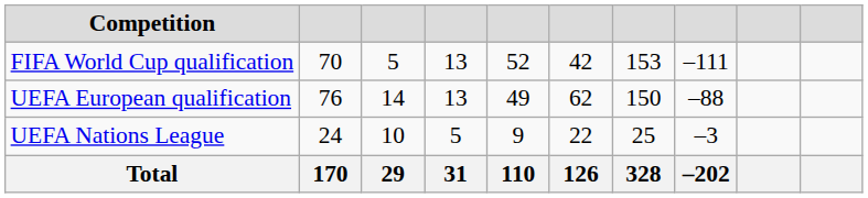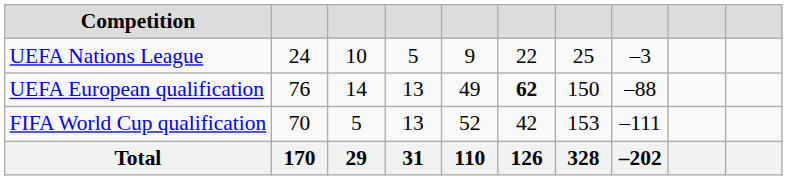 <table class="wikitable" style="text-align: center;">
 <tr>
 <th style="background:#DCDCDC">Competition</th>
 <th width="35" style="background:#DCDCDC"></th>
 <th width="35" style="background:#DCDCDC"></th>
 <th width="35" style="background:#DCDCDC"></th>
 <th width="35" style="background:#DCDCDC"></th>
 <th width="35" style="background:#DCDCDC"></th>
 <th width="35" style="background:#DCDCDC"></th>
 <th width="35" style="background:#DCDCDC"></th>
 <th width="35" style="background:#DCDCDC"></th>
 <th width="35" style="background:#DCDCDC"></th>
 </tr>
 <tr>
-<td align=left><a href='#'>FIFA World Cup qualification</a></td>
-<td>70</td>
+<td align=left><a href='#'>UEFA Nations League</a></td>
+<td>24</td>
+<td>10</td>
 <td>5</td>
-<td>13</td>
-<td>52</td>
-<td>42</td>
-<td>153</td>
-<td>–111</td>
+<td>9</td>
+<td>22</td>
+<td>25</td>
+<td>–3</td>
 <td></td>
 <td></td>
 </tr>
 <tr>
 <td align=left><a href='#'>UEFA European qualification</a></td>
 <td>76</td>
 <td>14</td>
 <td>13</td>
 <td>49</td>
-<td>62</td>
+<td><strong>62</strong></td>
 <td>150</td>
 <td>–88</td>
 <td></td>
 <td></td>
 </tr>
 <tr>
-<td align=left><a href='#'>UEFA Nations League</a></td>
-<td>24</td>
-<td>10</td>
+<td align=left><a href='#'>FIFA World Cup qualification</a></td>
+<td>70</td>
 <td>5</td>
-<td>9</td>
-<td>22</td>
-<td>25</td>
-<td>–3</td>
+<td>13</td>
+<td>52</td>
+<td>42</td>
+<td>153</td>
+<td>–111</td>
 <td></td>
 <td></td>
 </tr>
 <tr class="sortbottom">
 <th>Total</th>
 <th>170</th>
 <th>29</th>
 <th>31</th>
 <th>110</th>
 <th>126</th>
 <th>328</th>
 <th>–202</th>
 <th></th>
 <th></th>
 </tr>
 </table>
